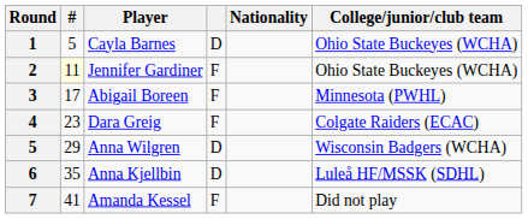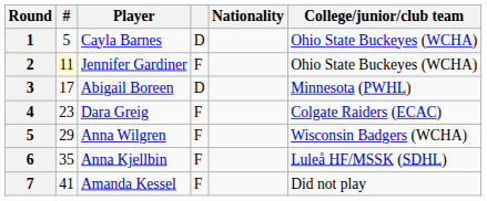 <table class="wikitable">
 <tr>
 <th scope="col">Round</th>
 <th scope="col">#</th>
 <th scope="col">Player</th>
 <th scope="col"></th>
 <th scope="col">Nationality</th>
 <th scope="col">College/junior/club team</th>
 </tr>
 <tr>
 <th scope="row" style="text-align:center;">1</th>
 <td style="text-align:center;">5</td>
 <td><a href='#'>Cayla Barnes</a></td>
 <td>D</td>
 <td></td>
 <td><a href='#'>Ohio State Buckeyes</a> (<a href='#'>WCHA</a>)</td>
 </tr>
 <tr>
 <th scope="row" style="text-align:center;">2</th>
 <td style="background: lightyellow; text-align:center;">11</td>
 <td><a href='#'>Jennifer Gardiner</a></td>
 <td>F</td>
 <td></td>
 <td>Ohio State Buckeyes (WCHA)</td>
 </tr>
 <tr>
 <th scope="row" style="text-align:center;">3</th>
 <td style="text-align:center;">17</td>
 <td><a href='#'>Abigail Boreen</a></td>
-<td>F</td>
+<td>D</td>
 <td></td>
 <td><a href='#'>Minnesota</a> (<a href='#'>PWHL</a>)</td>
 </tr>
 <tr>
 <th scope="row" style="text-align:center;">4</th>
 <td style="text-align:center;">23</td>
 <td><a href='#'>Dara Greig</a></td>
 <td>F</td>
 <td></td>
 <td><a href='#'>Colgate Raiders</a> (<a href='#'>ECAC</a>)</td>
 </tr>
 <tr>
 <th scope="row" style="text-align:center;">5</th>
 <td style="text-align:center;">29</td>
 <td><a href='#'>Anna Wilgren</a></td>
-<td>D</td>
+<td>F</td>
 <td></td>
 <td><a href='#'>Wisconsin Badgers</a> (WCHA)</td>
 </tr>
 <tr>
 <th scope="row" style="text-align:center;">6</th>
 <td style="text-align:center;">35</td>
 <td><a href='#'>Anna Kjellbin</a></td>
-<td>D</td>
+<td>F</td>
 <td></td>
 <td><a href='#'>Luleå HF/MSSK</a> (<a href='#'>SDHL</a>)</td>
 </tr>
 <tr>
 <th scope="row" style="text-align:center;">7</th>
 <td style="text-align:center;">41</td>
 <td><a href='#'>Amanda Kessel</a></td>
 <td>F</td>
 <td></td>
 <td>Did not play</td>
 </tr>
 </table>
